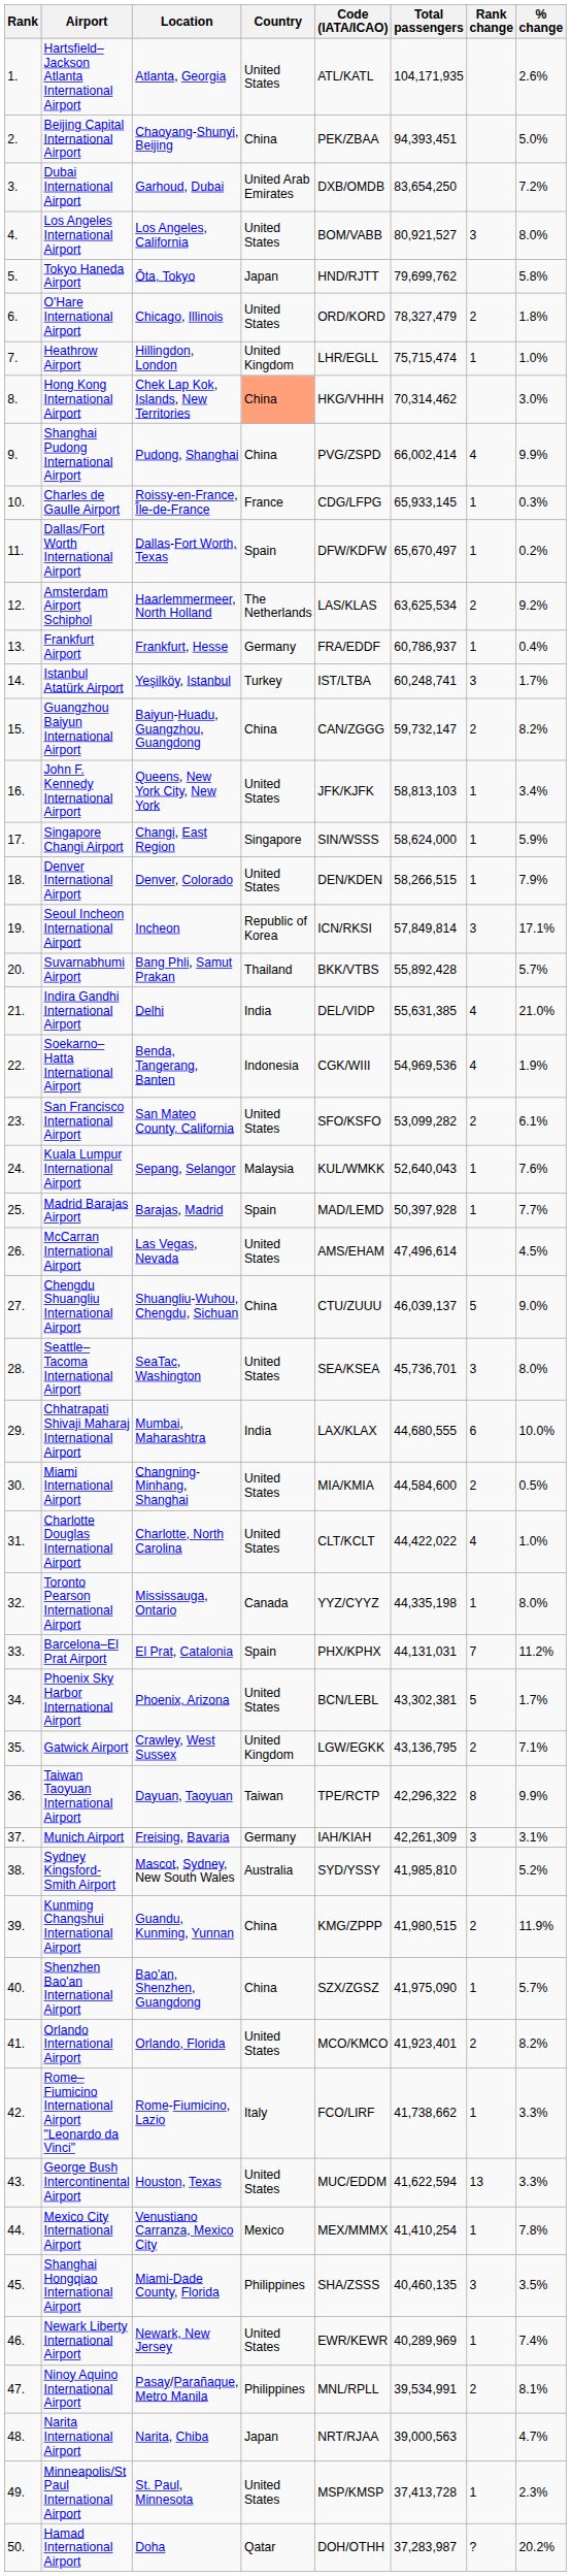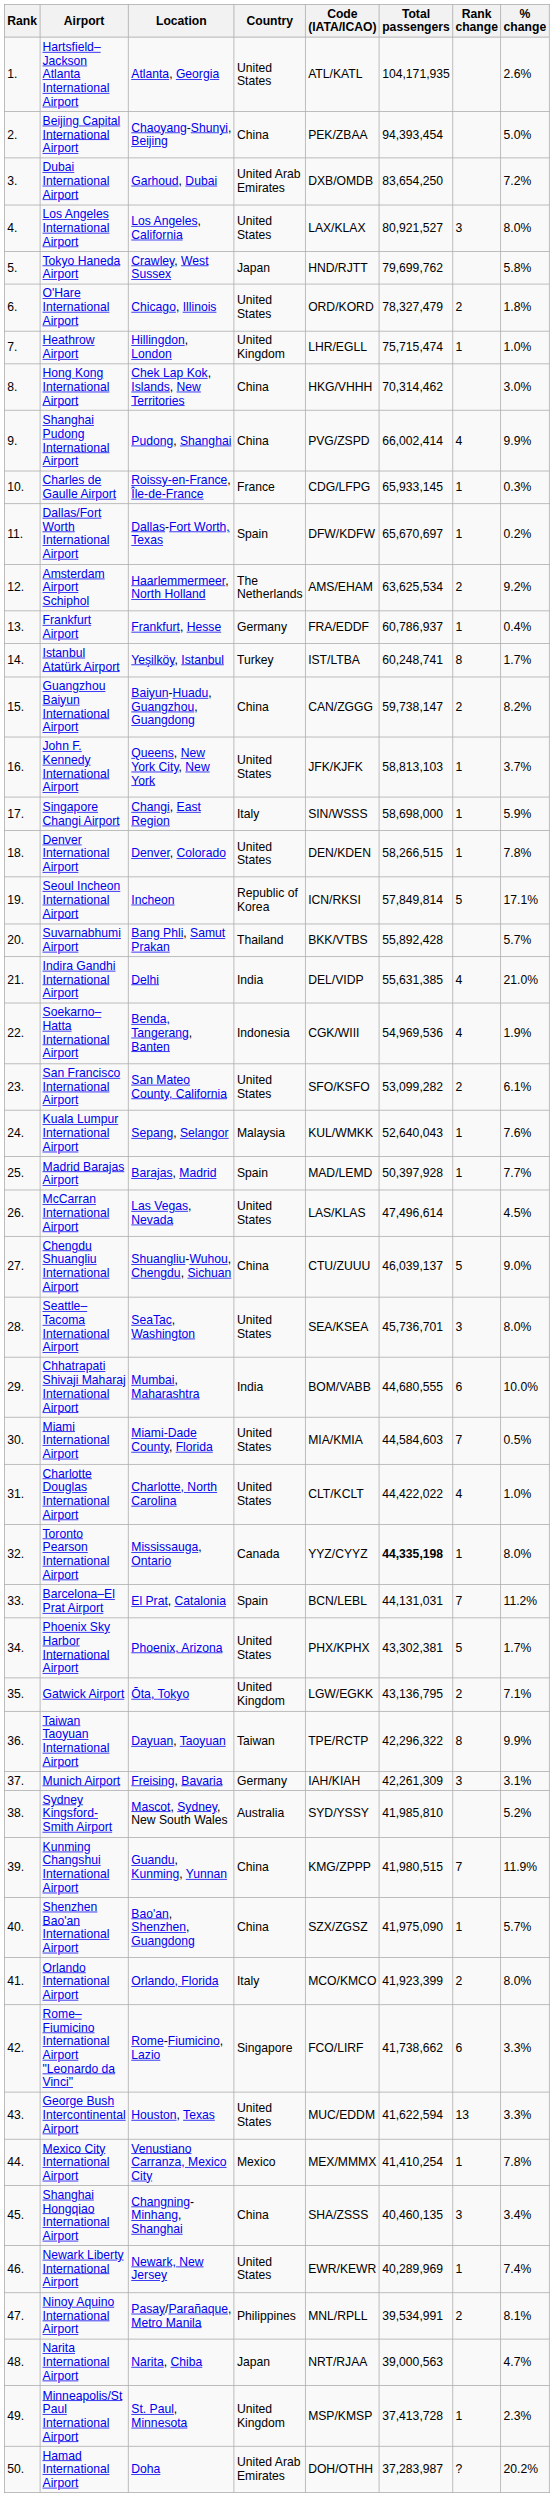 <table class="wikitable sortable sticky-header"  width= align=>
 <tr style="background:lightgrey;">
 <th>Rank</th>
 <th>Airport</th>
 <th>Location</th>
 <th>Country</th>
 <th>Code<br>(IATA/ICAO)</th>
 <th data-sort-type="number">Total<br>passengers</th>
 <th>Rank<br>change</th>
 <th>%<br>change</th>
 </tr>
 <tr>
 <td>1.</td>
 <td> <a href='#'>Hartsfield–Jackson Atlanta International Airport</a></td>
 <td><a href='#'>Atlanta</a>, <a href='#'>Georgia</a></td>
 <td>United States</td>
 <td>ATL/KATL</td>
 <td>104,171,935</td>
 <td></td>
 <td>2.6%</td>
 </tr>
 <tr>
 <td>2.</td>
 <td> <a href='#'>Beijing Capital International Airport</a></td>
 <td><a href='#'>Chaoyang</a>-<a href='#'>Shunyi</a>, <a href='#'>Beijing</a></td>
 <td>China</td>
 <td>PEK/ZBAA</td>
-<td>94,393,451</td>
+<td>94,393,454</td>
 <td></td>
 <td>5.0%</td>
 </tr>
 <tr>
 <td>3.</td>
 <td> <a href='#'>Dubai International Airport</a></td>
 <td><a href='#'>Garhoud</a>, <a href='#'>Dubai</a></td>
 <td>United Arab Emirates</td>
 <td>DXB/OMDB</td>
 <td>83,654,250</td>
 <td></td>
 <td>7.2%</td>
 </tr>
 <tr>
 <td>4.</td>
 <td> <a href='#'>Los Angeles International Airport</a></td>
 <td><a href='#'>Los Angeles</a>, <a href='#'>California</a></td>
 <td>United States</td>
-<td>BOM/VABB</td>
+<td>LAX/KLAX</td>
 <td>80,921,527</td>
 <td>3</td>
 <td>8.0%</td>
 </tr>
 <tr>
 <td>5.</td>
 <td> <a href='#'>Tokyo Haneda Airport</a></td>
-<td><a href='#'>Ōta, Tokyo</a></td>
+<td><a href='#'>Crawley</a>, <a href='#'>West Sussex</a></td>
 <td>Japan</td>
 <td>HND/RJTT</td>
 <td>79,699,762</td>
 <td></td>
 <td>5.8%</td>
 </tr>
 <tr>
 <td>6.</td>
 <td> <a href='#'>O'Hare International Airport</a></td>
 <td><a href='#'>Chicago</a>, <a href='#'>Illinois</a></td>
 <td>United States</td>
 <td>ORD/KORD</td>
 <td>78,327,479</td>
 <td>2</td>
 <td>1.8%</td>
 </tr>
 <tr>
 <td>7.</td>
 <td> <a href='#'>Heathrow Airport</a></td>
 <td><a href='#'>Hillingdon</a>, <a href='#'>London</a></td>
 <td>United Kingdom</td>
 <td>LHR/EGLL</td>
 <td>75,715,474</td>
 <td>1</td>
 <td>1.0%</td>
 </tr>
 <tr>
 <td>8.</td>
 <td> <a href='#'>Hong Kong International Airport</a></td>
 <td><a href='#'>Chek Lap Kok</a>, <a href='#'>Islands</a>, <a href='#'>New Territories</a></td>
-<td style="background: lightsalmon;">China</td>
+<td>China</td>
 <td>HKG/VHHH</td>
 <td>70,314,462</td>
 <td></td>
 <td>3.0%</td>
 </tr>
 <tr>
 <td>9.</td>
 <td> <a href='#'>Shanghai Pudong International Airport</a></td>
 <td><a href='#'>Pudong</a>, <a href='#'>Shanghai</a></td>
 <td>China</td>
 <td>PVG/ZSPD</td>
 <td>66,002,414</td>
 <td>4</td>
 <td>9.9%</td>
 </tr>
 <tr>
 <td>10.</td>
 <td> <a href='#'>Charles de Gaulle Airport</a></td>
 <td><a href='#'>Roissy-en-France</a>, <a href='#'>Île-de-France</a></td>
 <td>France</td>
 <td>CDG/LFPG</td>
 <td>65,933,145</td>
 <td>1</td>
 <td>0.3%</td>
 </tr>
 <tr>
 <td>11.</td>
 <td> <a href='#'>Dallas/Fort Worth International Airport</a></td>
 <td><a href='#'>Dallas</a>-<a href='#'>Fort Worth, Texas</a></td>
 <td>Spain</td>
 <td>DFW/KDFW</td>
-<td>65,670,497</td>
+<td>65,670,697</td>
 <td>1</td>
 <td>0.2%</td>
 </tr>
 <tr>
 <td>12.</td>
 <td> <a href='#'>Amsterdam Airport Schiphol</a></td>
 <td><a href='#'>Haarlemmermeer</a>, <a href='#'>North Holland</a></td>
 <td>The Netherlands</td>
-<td>LAS/KLAS</td>
+<td>AMS/EHAM</td>
 <td>63,625,534</td>
 <td>2</td>
 <td>9.2%</td>
 </tr>
 <tr>
 <td>13.</td>
 <td> <a href='#'>Frankfurt Airport</a></td>
 <td><a href='#'>Frankfurt</a>, <a href='#'>Hesse</a></td>
 <td>Germany</td>
 <td>FRA/EDDF</td>
 <td>60,786,937</td>
 <td>1</td>
 <td>0.4%</td>
 </tr>
 <tr>
 <td>14.</td>
 <td> <a href='#'>Istanbul Atatürk Airport</a></td>
 <td><a href='#'>Yeşilköy</a>, <a href='#'>Istanbul</a></td>
 <td>Turkey</td>
 <td>IST/LTBA</td>
 <td>60,248,741</td>
-<td>3</td>
+<td>8</td>
 <td>1.7%</td>
 </tr>
 <tr>
 <td>15.</td>
 <td> <a href='#'>Guangzhou Baiyun International Airport</a></td>
 <td><a href='#'>Baiyun</a>-<a href='#'>Huadu</a>, <a href='#'>Guangzhou</a>, <a href='#'>Guangdong</a></td>
 <td>China</td>
 <td>CAN/ZGGG</td>
-<td>59,732,147</td>
+<td>59,738,147</td>
 <td>2</td>
 <td>8.2%</td>
 </tr>
 <tr>
 <td>16.</td>
 <td> <a href='#'>John F. Kennedy International Airport</a></td>
 <td><a href='#'>Queens</a>, <a href='#'>New York City</a>, <a href='#'>New York</a></td>
 <td>United States</td>
 <td>JFK/KJFK</td>
 <td>58,813,103</td>
 <td>1</td>
-<td>3.4%</td>
+<td>3.7%</td>
 </tr>
 <tr>
 <td>17.</td>
 <td> <a href='#'>Singapore Changi Airport</a></td>
 <td><a href='#'>Changi</a>, <a href='#'>East Region</a></td>
-<td>Singapore</td>
+<td>Italy</td>
 <td>SIN/WSSS</td>
-<td>58,624,000</td>
+<td>58,698,000</td>
 <td>1</td>
 <td>5.9%</td>
 </tr>
 <tr>
 <td>18.</td>
 <td> <a href='#'>Denver International Airport</a></td>
 <td><a href='#'>Denver</a>, <a href='#'>Colorado</a></td>
 <td>United States</td>
 <td>DEN/KDEN</td>
 <td>58,266,515</td>
 <td>1</td>
-<td>7.9%</td>
+<td>7.8%</td>
 </tr>
 <tr>
 <td>19.</td>
 <td> <a href='#'>Seoul Incheon International Airport</a></td>
 <td><a href='#'>Incheon</a></td>
 <td>Republic of Korea</td>
 <td>ICN/RKSI</td>
 <td>57,849,814</td>
-<td>3</td>
+<td>5</td>
 <td>17.1%</td>
 </tr>
 <tr>
 <td>20.</td>
 <td> <a href='#'>Suvarnabhumi Airport</a></td>
 <td><a href='#'>Bang Phli</a>, <a href='#'>Samut Prakan</a></td>
 <td>Thailand</td>
 <td>BKK/VTBS</td>
 <td>55,892,428</td>
 <td></td>
 <td>5.7%</td>
 </tr>
 <tr>
 <td>21.</td>
 <td> <a href='#'>Indira Gandhi International Airport</a></td>
 <td><a href='#'>Delhi</a></td>
 <td>India</td>
 <td>DEL/VIDP</td>
 <td>55,631,385</td>
 <td>4</td>
 <td>21.0%</td>
 </tr>
 <tr>
 <td>22.</td>
 <td> <a href='#'>Soekarno–Hatta International Airport</a></td>
 <td><a href='#'>Benda, Tangerang</a>, <a href='#'>Banten</a></td>
 <td>Indonesia</td>
 <td>CGK/WIII</td>
 <td>54,969,536</td>
 <td>4</td>
 <td>1.9%</td>
 </tr>
 <tr>
 <td>23.</td>
 <td> <a href='#'>San Francisco International Airport</a></td>
 <td><a href='#'>San Mateo County, California</a></td>
 <td>United States</td>
 <td>SFO/KSFO</td>
 <td>53,099,282</td>
 <td>2</td>
 <td>6.1%</td>
 </tr>
 <tr>
 <td>24.</td>
 <td> <a href='#'>Kuala Lumpur International Airport</a></td>
 <td><a href='#'>Sepang</a>, <a href='#'>Selangor</a></td>
 <td>Malaysia</td>
 <td>KUL/WMKK</td>
 <td>52,640,043</td>
 <td>1</td>
 <td>7.6%</td>
 </tr>
 <tr>
 <td>25.</td>
 <td> <a href='#'>Madrid Barajas Airport</a></td>
 <td><a href='#'>Barajas</a>, <a href='#'>Madrid</a></td>
 <td>Spain</td>
 <td>MAD/LEMD</td>
 <td>50,397,928</td>
 <td>1</td>
 <td>7.7%</td>
 </tr>
 <tr>
 <td>26.</td>
 <td> <a href='#'>McCarran International Airport</a></td>
 <td><a href='#'>Las Vegas</a>, <a href='#'>Nevada</a></td>
 <td>United States</td>
-<td>AMS/EHAM</td>
+<td>LAS/KLAS</td>
 <td>47,496,614</td>
 <td></td>
 <td>4.5%</td>
 </tr>
 <tr>
 <td>27.</td>
 <td> <a href='#'>Chengdu Shuangliu International Airport</a></td>
 <td><a href='#'>Shuangliu</a>-<a href='#'>Wuhou</a>, <a href='#'>Chengdu</a>, <a href='#'>Sichuan</a></td>
 <td>China</td>
 <td>CTU/ZUUU</td>
 <td>46,039,137</td>
 <td>5</td>
 <td>9.0%</td>
 </tr>
 <tr>
 <td>28.</td>
 <td> <a href='#'>Seattle–Tacoma International Airport</a></td>
 <td><a href='#'>SeaTac</a>, <a href='#'>Washington</a></td>
 <td>United States</td>
 <td>SEA/KSEA</td>
 <td>45,736,701</td>
 <td>3</td>
 <td>8.0%</td>
 </tr>
 <tr>
 <td>29.</td>
 <td> <a href='#'>Chhatrapati Shivaji Maharaj International Airport</a></td>
 <td><a href='#'>Mumbai</a>, <a href='#'>Maharashtra</a></td>
 <td>India</td>
-<td>LAX/KLAX</td>
+<td>BOM/VABB</td>
 <td>44,680,555</td>
 <td>6</td>
 <td>10.0%</td>
 </tr>
 <tr>
 <td>30.</td>
 <td> <a href='#'>Miami International Airport</a></td>
-<td><a href='#'>Changning</a>-<a href='#'>Minhang</a>, <a href='#'>Shanghai</a></td>
+<td><a href='#'>Miami-Dade County</a>, <a href='#'>Florida</a></td>
 <td>United States</td>
 <td>MIA/KMIA</td>
-<td>44,584,600</td>
-<td>2</td>
+<td>44,584,603</td>
+<td>7</td>
 <td>0.5%</td>
 </tr>
 <tr>
 <td>31.</td>
 <td> <a href='#'>Charlotte Douglas International Airport</a></td>
 <td><a href='#'>Charlotte, North Carolina</a></td>
 <td>United States</td>
 <td>CLT/KCLT</td>
 <td>44,422,022</td>
 <td>4</td>
 <td>1.0%</td>
 </tr>
 <tr>
 <td>32.</td>
 <td> <a href='#'>Toronto Pearson International Airport</a></td>
 <td><a href='#'>Mississauga</a>, <a href='#'>Ontario</a></td>
 <td>Canada</td>
 <td>YYZ/CYYZ</td>
-<td>44,335,198</td>
+<td><strong>44,335,198</strong></td>
 <td>1</td>
 <td>8.0%</td>
 </tr>
 <tr>
 <td>33.</td>
 <td> <a href='#'>Barcelona–El Prat Airport</a></td>
 <td><a href='#'>El Prat</a>, <a href='#'>Catalonia</a></td>
 <td>Spain</td>
-<td>PHX/KPHX</td>
+<td>BCN/LEBL</td>
 <td>44,131,031</td>
 <td>7</td>
 <td>11.2%</td>
 </tr>
 <tr>
 <td>34.</td>
 <td> <a href='#'>Phoenix Sky Harbor International Airport</a></td>
 <td><a href='#'>Phoenix, Arizona</a></td>
 <td>United States</td>
-<td>BCN/LEBL</td>
+<td>PHX/KPHX</td>
 <td>43,302,381</td>
 <td>5</td>
 <td>1.7%</td>
 </tr>
 <tr>
 <td>35.</td>
 <td> <a href='#'>Gatwick Airport</a></td>
-<td><a href='#'>Crawley</a>, <a href='#'>West Sussex</a></td>
+<td><a href='#'>Ōta, Tokyo</a></td>
 <td>United Kingdom</td>
 <td>LGW/EGKK</td>
 <td>43,136,795</td>
 <td>2</td>
 <td>7.1%</td>
 </tr>
 <tr>
 <td>36.</td>
 <td> <a href='#'>Taiwan Taoyuan International Airport</a></td>
 <td><a href='#'>Dayuan</a>, <a href='#'>Taoyuan</a></td>
 <td>Taiwan</td>
 <td>TPE/RCTP</td>
 <td>42,296,322</td>
 <td>8</td>
 <td>9.9%</td>
 </tr>
 <tr>
 <td>37.</td>
 <td> <a href='#'>Munich Airport</a></td>
 <td><a href='#'>Freising</a>, <a href='#'>Bavaria</a></td>
 <td>Germany</td>
 <td>IAH/KIAH</td>
 <td>42,261,309</td>
 <td>3</td>
 <td>3.1%</td>
 </tr>
 <tr>
 <td>38.</td>
 <td> <a href='#'>Sydney Kingsford-Smith Airport</a></td>
 <td><a href='#'>Mascot</a>, <a href='#'>Sydney</a>, New South Wales</td>
 <td>Australia</td>
 <td>SYD/YSSY</td>
 <td>41,985,810</td>
 <td></td>
 <td>5.2%</td>
 </tr>
 <tr>
 <td>39.</td>
 <td> <a href='#'>Kunming Changshui International Airport</a></td>
 <td><a href='#'>Guandu</a>, <a href='#'>Kunming</a>, <a href='#'>Yunnan</a></td>
 <td>China</td>
 <td>KMG/ZPPP</td>
 <td>41,980,515</td>
-<td>2</td>
+<td>7</td>
 <td>11.9%</td>
 </tr>
 <tr>
 <td>40.</td>
 <td> <a href='#'>Shenzhen Bao'an International Airport</a></td>
 <td><a href='#'>Bao'an</a>, <a href='#'>Shenzhen</a>, <a href='#'>Guangdong</a></td>
 <td>China</td>
 <td>SZX/ZGSZ</td>
 <td>41,975,090</td>
 <td>1</td>
 <td>5.7%</td>
 </tr>
 <tr>
 <td>41.</td>
 <td> <a href='#'>Orlando International Airport</a></td>
 <td><a href='#'>Orlando, Florida</a></td>
-<td>United States</td>
+<td>Italy</td>
 <td>MCO/KMCO</td>
-<td>41,923,401</td>
+<td>41,923,399</td>
 <td>2</td>
-<td>8.2%</td>
+<td>8.0%</td>
 </tr>
 <tr>
 <td>42.</td>
 <td> <a href='#'>Rome–Fiumicino International Airport "Leonardo da Vinci"</a></td>
 <td><a href='#'>Rome</a>-<a href='#'>Fiumicino</a>, <a href='#'>Lazio</a></td>
-<td>Italy</td>
+<td>Singapore</td>
 <td>FCO/LIRF</td>
 <td>41,738,662</td>
-<td>1</td>
+<td>6</td>
 <td>3.3%</td>
 </tr>
 <tr>
 <td>43.</td>
 <td> <a href='#'>George Bush Intercontinental Airport</a></td>
 <td><a href='#'>Houston</a>, <a href='#'>Texas</a></td>
 <td>United States</td>
 <td>MUC/EDDM</td>
 <td>41,622,594</td>
 <td>13</td>
 <td>3.3%</td>
 </tr>
 <tr>
 <td>44.</td>
 <td> <a href='#'>Mexico City International Airport</a></td>
 <td><a href='#'>Venustiano Carranza, Mexico City</a></td>
 <td>Mexico</td>
 <td>MEX/MMMX</td>
 <td>41,410,254</td>
 <td>1</td>
 <td>7.8%</td>
 </tr>
 <tr>
 <td>45.</td>
 <td> <a href='#'>Shanghai Hongqiao International Airport</a></td>
-<td><a href='#'>Miami-Dade County</a>, <a href='#'>Florida</a></td>
-<td>Philippines</td>
+<td><a href='#'>Changning</a>-<a href='#'>Minhang</a>, <a href='#'>Shanghai</a></td>
+<td>China</td>
 <td>SHA/ZSSS</td>
 <td>40,460,135</td>
 <td>3</td>
-<td>3.5%</td>
+<td>3.4%</td>
 </tr>
 <tr>
 <td>46.</td>
 <td> <a href='#'>Newark Liberty International Airport</a></td>
 <td><a href='#'>Newark, New Jersey</a></td>
 <td>United States</td>
 <td>EWR/KEWR</td>
 <td>40,289,969</td>
 <td>1</td>
 <td>7.4%</td>
 </tr>
 <tr>
 <td>47.</td>
 <td> <a href='#'>Ninoy Aquino International Airport</a></td>
 <td><a href='#'>Pasay</a>/<a href='#'>Parañaque</a>, <a href='#'>Metro Manila</a></td>
 <td>Philippines</td>
 <td>MNL/RPLL</td>
 <td>39,534,991</td>
 <td>2</td>
 <td>8.1%</td>
 </tr>
 <tr>
 <td>48.</td>
 <td> <a href='#'>Narita International Airport</a></td>
 <td><a href='#'>Narita</a>, <a href='#'>Chiba</a></td>
 <td>Japan</td>
 <td>NRT/RJAA</td>
 <td>39,000,563</td>
 <td></td>
 <td>4.7%</td>
 </tr>
 <tr>
 <td>49.</td>
 <td> <a href='#'>Minneapolis/St Paul International Airport</a></td>
 <td><a href='#'>St. Paul</a>, <a href='#'>Minnesota</a></td>
-<td>United States</td>
+<td>United Kingdom</td>
 <td>MSP/KMSP</td>
 <td>37,413,728</td>
 <td>1</td>
 <td>2.3%</td>
 </tr>
 <tr>
 <td>50.</td>
 <td> <a href='#'>Hamad International Airport</a></td>
 <td><a href='#'>Doha</a></td>
-<td>Qatar</td>
+<td>United Arab Emirates</td>
 <td>DOH/OTHH</td>
 <td>37,283,987</td>
 <td>?</td>
 <td>20.2%</td>
 </tr>
 </table>
